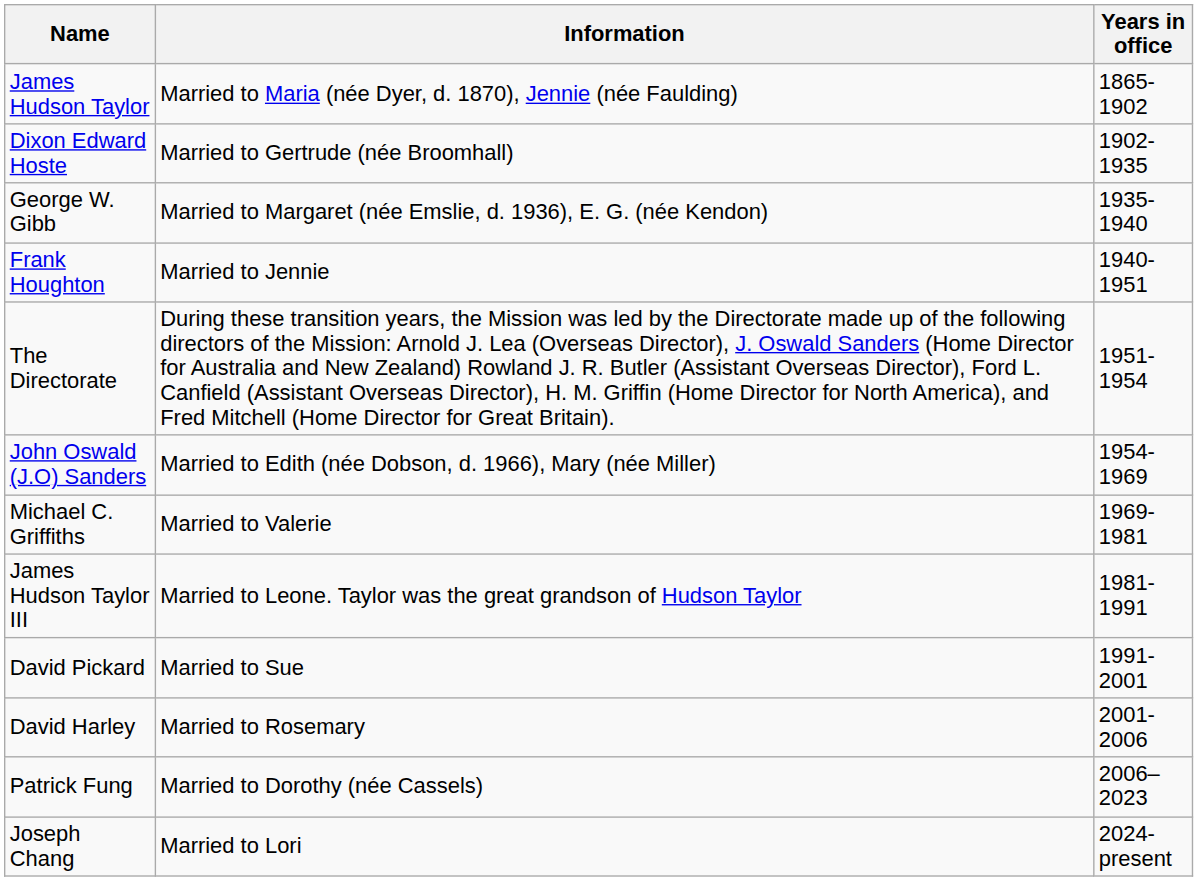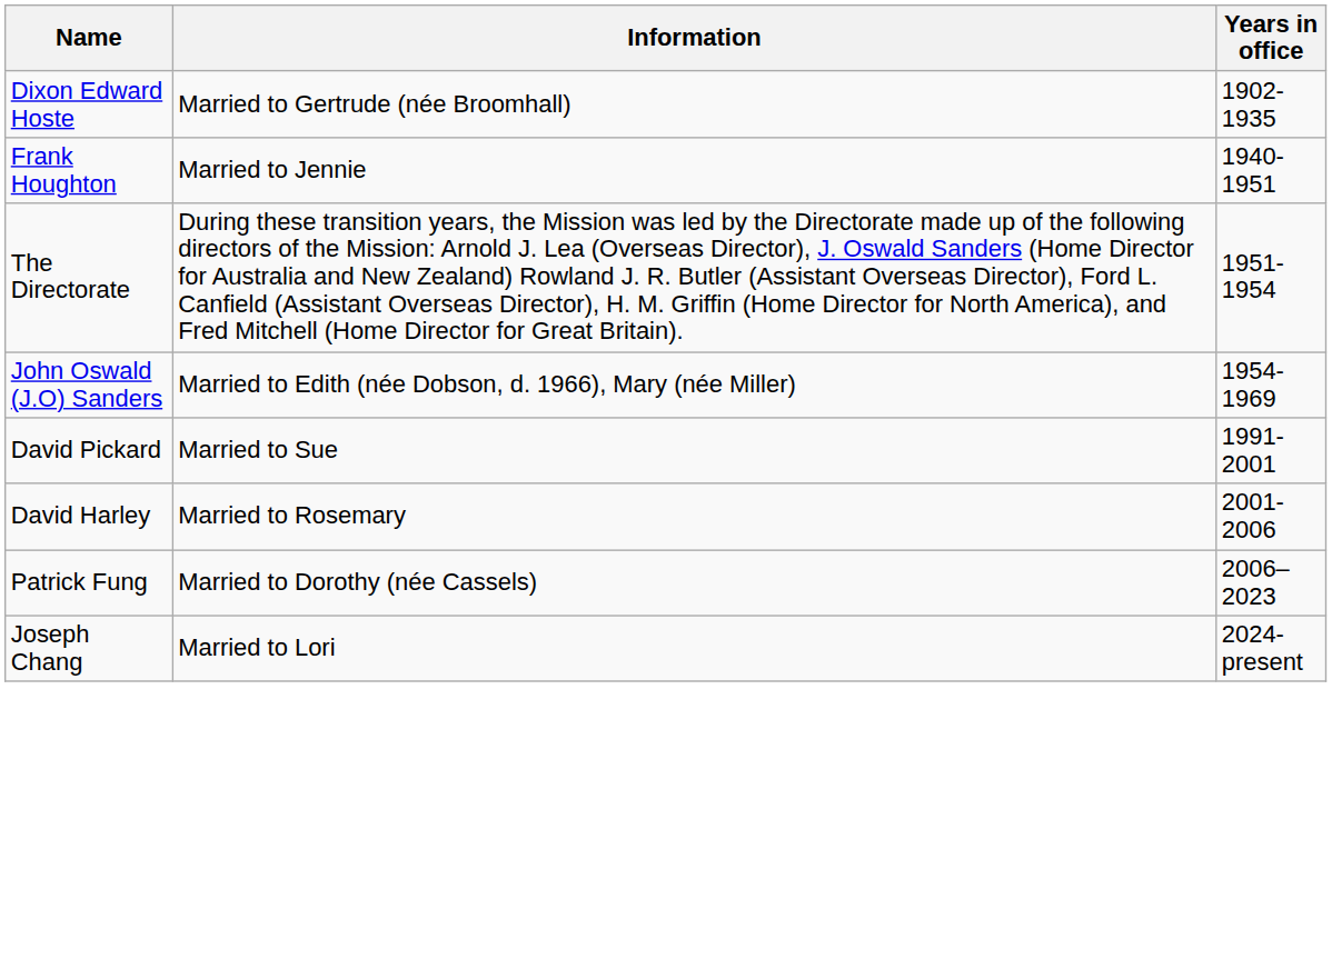 <table class="wikitable">
 <tr>
 <th>Name</th>
 <th>Information</th>
 <th>Years in office</th>
 </tr>
 <tr>
-<td><a href='#'>James Hudson Taylor</a></td>
-<td>Married to <a href='#'>Maria</a> (née Dyer, d. 1870), <a href='#'>Jennie</a> (née Faulding)</td>
-<td>1865-1902</td>
-</tr>
-<tr>
 <td><a href='#'>Dixon Edward Hoste</a></td>
 <td>Married to Gertrude (née Broomhall)</td>
 <td>1902-1935</td>
-</tr>
-<tr>
-<td>George W. Gibb</td>
-<td>Married to Margaret (née Emslie, d. 1936), E. G. (née Kendon)</td>
-<td>1935-1940</td>
 </tr>
 <tr>
 <td><a href='#'>Frank Houghton</a></td>
 <td>Married to Jennie</td>
 <td>1940-1951</td>
 </tr>
 <tr>
 <td>The Directorate</td>
 <td>During these transition years, the Mission was led by the Directorate made up of the following directors of the Mission: Arnold J. Lea (Overseas Director), <a href='#'>J. Oswald Sanders</a> (Home Director for Australia and New Zealand) Rowland J. R. Butler (Assistant Overseas Director), Ford L. Canfield (Assistant Overseas Director), H. M. Griffin (Home Director for North America), and Fred Mitchell (Home Director for Great Britain).</td>
 <td>1951-1954</td>
 </tr>
 <tr>
 <td><a href='#'>John Oswald (J.O) Sanders</a></td>
 <td>Married to Edith (née Dobson, d. 1966), Mary (née Miller)</td>
 <td>1954-1969</td>
-</tr>
-<tr>
-<td>Michael C. Griffiths</td>
-<td>Married to Valerie</td>
-<td>1969-1981</td>
-</tr>
-<tr>
-<td>James Hudson Taylor III</td>
-<td>Married to Leone. Taylor was the great grandson of <a href='#'>Hudson Taylor</a></td>
-<td>1981-1991</td>
 </tr>
 <tr>
 <td>David Pickard</td>
 <td>Married to Sue</td>
 <td>1991-2001</td>
 </tr>
 <tr>
 <td>David Harley</td>
 <td>Married to Rosemary</td>
 <td>2001-2006</td>
 </tr>
 <tr>
 <td>Patrick Fung</td>
 <td>Married to Dorothy (née Cassels)</td>
 <td>2006–2023</td>
 </tr>
 <tr>
 <td>Joseph Chang</td>
 <td>Married to Lori</td>
 <td>2024-present</td>
 </tr>
 </table>
